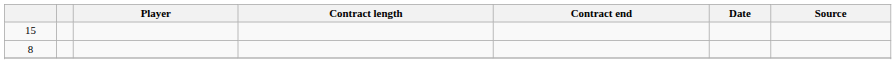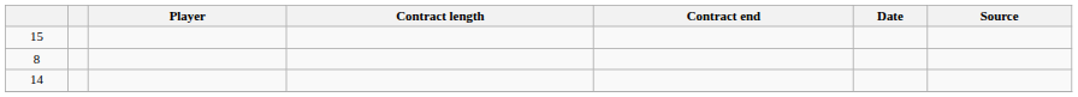 <table class="wikitable sortable" style="width:70%; text-align:center; font-size:85%; text-align:centre;">
 <tr>
 <th></th>
 <th></th>
 <th scope="col" style="width:200px;">Player</th>
 <th>Contract length</th>
 <th>Contract end</th>
 <th scope="col" style="width:70px;">Date</th>
 <th>Source</th>
 </tr>
 <tr>
 <td align=center>15</td>
 <td align=center></td>
 <td></td>
 <td align=center></td>
 <td align=center></td>
 <td align=center></td>
 <td align=center></td>
 </tr>
 <tr>
 <td align=center>8</td>
 <td align=center></td>
 <td></td>
 <td align=center></td>
 <td align=center></td>
 <td align=center></td>
 <td align=center></td>
 </tr>
 <tr>
+<td align=center>14</td>
+<td align=center></td>
+<td></td>
+<td align=center></td>
+<td align=center></td>
+<td align=center></td>
+<td align=center></td>
+</tr>
+<tr>
 </tr>
 <tr>
 </tr>
 </table>
